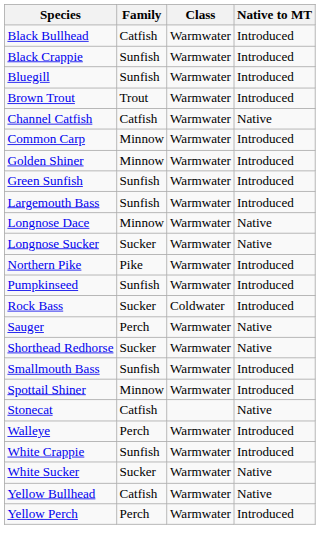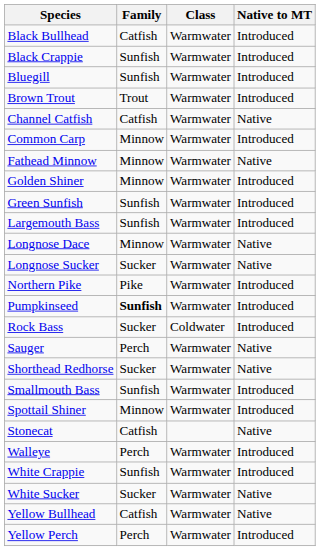 <table class="wikitable">
 <tr>
 <th colspan="1" rowspan="1">Species</th>
 <th colspan="1" rowspan="1">Family</th>
 <th colspan="1" rowspan="1">Class</th>
 <th colspan="1" rowspan="1">Native to MT</th>
 </tr>
 <tr>
 <td><a href='#'>Black Bullhead</a></td>
 <td>Catfish</td>
 <td>Warmwater</td>
 <td>Introduced</td>
 </tr>
 <tr>
 <td><a href='#'>Black Crappie</a></td>
 <td>Sunfish</td>
 <td>Warmwater</td>
 <td>Introduced</td>
 </tr>
 <tr>
 <td><a href='#'>Bluegill</a></td>
 <td>Sunfish</td>
 <td>Warmwater</td>
 <td>Introduced</td>
 </tr>
 <tr>
 <td><a href='#'>Brown Trout</a></td>
 <td>Trout</td>
 <td>Warmwater</td>
 <td>Introduced</td>
 </tr>
 <tr>
 <td><a href='#'>Channel Catfish</a></td>
 <td>Catfish</td>
 <td>Warmwater</td>
 <td>Native</td>
 </tr>
 <tr>
 <td><a href='#'>Common Carp</a></td>
 <td>Minnow</td>
 <td>Warmwater</td>
 <td>Introduced</td>
 </tr>
 <tr>
+<td><a href='#'>Fathead Minnow</a></td>
+<td>Minnow</td>
+<td>Warmwater</td>
+<td>Native</td>
+</tr>
+<tr>
 <td><a href='#'>Golden Shiner</a></td>
 <td>Minnow</td>
 <td>Warmwater</td>
 <td>Introduced</td>
 </tr>
 <tr>
 <td><a href='#'>Green Sunfish</a></td>
 <td>Sunfish</td>
 <td>Warmwater</td>
 <td>Introduced</td>
 </tr>
 <tr>
 <td><a href='#'>Largemouth Bass</a></td>
 <td>Sunfish</td>
 <td>Warmwater</td>
 <td>Introduced</td>
 </tr>
 <tr>
 <td><a href='#'>Longnose Dace</a></td>
 <td>Minnow</td>
 <td>Warmwater</td>
 <td>Native</td>
 </tr>
 <tr>
 <td><a href='#'>Longnose Sucker</a></td>
 <td>Sucker</td>
 <td>Warmwater</td>
 <td>Native</td>
 </tr>
 <tr>
 <td><a href='#'>Northern Pike</a></td>
 <td>Pike</td>
 <td>Warmwater</td>
 <td>Introduced</td>
 </tr>
 <tr>
 <td><a href='#'>Pumpkinseed</a></td>
-<td>Sunfish</td>
+<td><strong>Sunfish</strong></td>
 <td>Warmwater</td>
 <td>Introduced</td>
 </tr>
 <tr>
 <td><a href='#'>Rock Bass</a></td>
 <td>Sucker</td>
 <td>Coldwater</td>
 <td>Introduced</td>
 </tr>
 <tr>
 <td><a href='#'>Sauger</a></td>
 <td>Perch</td>
 <td>Warmwater</td>
 <td>Native</td>
 </tr>
 <tr>
 <td><a href='#'>Shorthead Redhorse</a></td>
 <td>Sucker</td>
 <td>Warmwater</td>
 <td>Native</td>
 </tr>
 <tr>
 <td><a href='#'>Smallmouth Bass</a></td>
 <td>Sunfish</td>
 <td>Warmwater</td>
 <td>Introduced</td>
 </tr>
 <tr>
 <td><a href='#'>Spottail Shiner</a></td>
 <td>Minnow</td>
 <td>Warmwater</td>
 <td>Introduced</td>
 </tr>
 <tr>
 <td><a href='#'>Stonecat</a></td>
 <td>Catfish</td>
 <td></td>
 <td>Native</td>
 </tr>
 <tr>
 <td><a href='#'>Walleye</a></td>
 <td>Perch</td>
 <td>Warmwater</td>
 <td>Introduced</td>
 </tr>
 <tr>
 <td><a href='#'>White Crappie</a></td>
 <td>Sunfish</td>
 <td>Warmwater</td>
 <td>Introduced</td>
 </tr>
 <tr>
 <td><a href='#'>White Sucker</a></td>
 <td>Sucker</td>
 <td>Warmwater</td>
 <td>Native</td>
 </tr>
 <tr>
 <td><a href='#'>Yellow Bullhead</a></td>
 <td>Catfish</td>
 <td>Warmwater</td>
 <td>Native</td>
 </tr>
 <tr>
 <td><a href='#'>Yellow Perch</a></td>
 <td>Perch</td>
 <td>Warmwater</td>
 <td>Introduced</td>
 </tr>
 </table>
